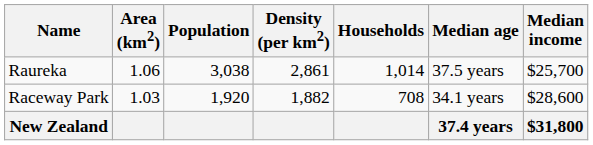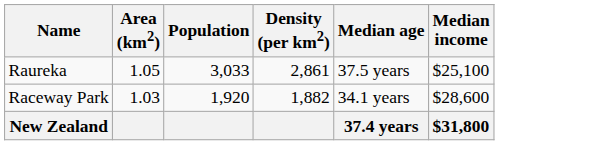 <table class="wikitable">
 <tr>
 <th>Name</th>
 <th>Area<br>(km<sup>2</sup>)</th>
 <th>Population</th>
 <th>Density<br>(per km<sup>2</sup>)</th>
-<th>Households</th>
 <th>Median age</th>
 <th>Median<br>income</th>
 </tr>
 <tr>
 <td>Raureka</td>
-<td style="text-align:right;">1.06</td>
-<td style="text-align:right;">3,038</td>
+<td style="text-align:right;">1.05</td>
+<td style="text-align:right;">3,033</td>
 <td style="text-align:right;">2,861</td>
-<td style="text-align:right;">1,014</td>
 <td>37.5 years</td>
-<td>$25,700</td>
+<td>$25,100</td>
 </tr>
 <tr>
 <td>Raceway Park</td>
 <td style="text-align:right;">1.03</td>
 <td style="text-align:right;">1,920</td>
 <td style="text-align:right;">1,882</td>
-<td style="text-align:right;">708</td>
 <td>34.1 years</td>
 <td>$28,600</td>
 </tr>
 <tr>
 <th>New Zealand</th>
 <th></th>
 <th></th>
 <th></th>
-<th></th>
 <th>37.4 years</th>
 <th style="text-align:left;">$31,800</th>
 </tr>
 </table>
